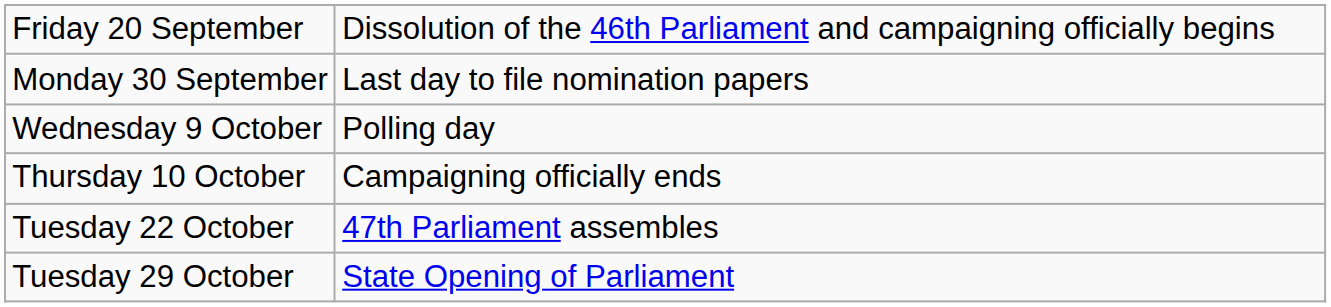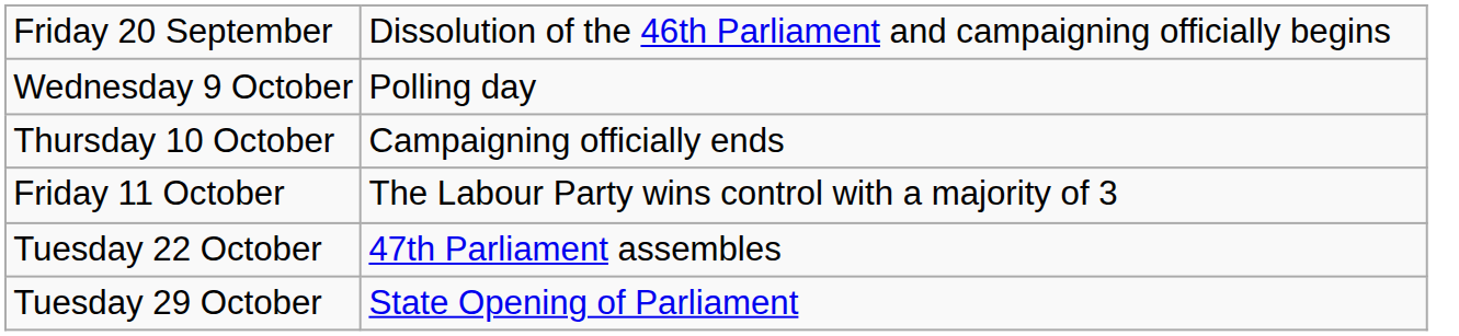 <table class="wikitable">
 <tr>
 <td style="width:25%;">Friday 20 September</td>
 <td>Dissolution of the <a href='#'>46th Parliament</a> and campaigning officially begins</td>
-</tr>
-<tr>
-<td>Monday 30 September</td>
-<td>Last day to file nomination papers</td>
 </tr>
 <tr>
 <td>Wednesday 9 October</td>
 <td>Polling day</td>
 </tr>
 <tr>
 <td>Thursday 10 October</td>
 <td>Campaigning officially ends</td>
 </tr>
 <tr>
+<td>Friday 11 October</td>
+<td>The Labour Party wins control with a majority of 3</td>
+</tr>
+<tr>
 <td>Tuesday 22 October</td>
 <td><a href='#'>47th Parliament</a> assembles</td>
 </tr>
 <tr>
 <td>Tuesday 29 October</td>
 <td><a href='#'>State Opening of Parliament</a></td>
 </tr>
 </table>
